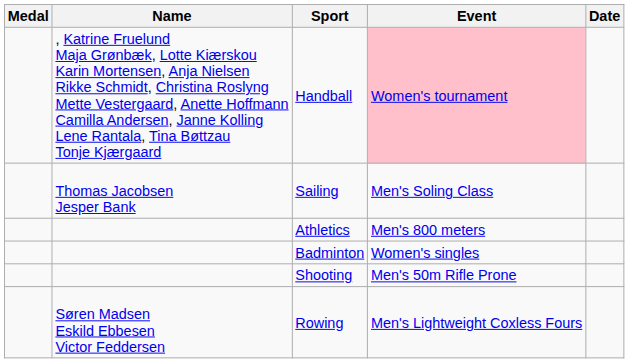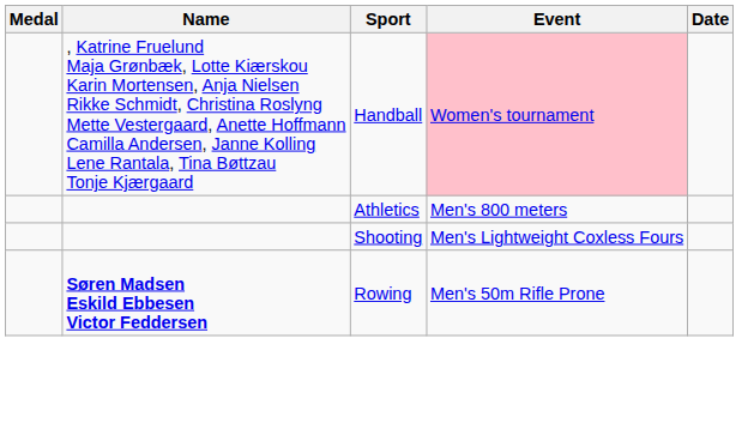 <table class="wikitable sortable" style="font-size:95%">
 <tr>
 <th>Medal</th>
 <th>Name</th>
 <th>Sport</th>
 <th>Event</th>
 <th>Date</th>
 </tr>
 <tr>
 <td></td>
 <td>, <a href='#'>Katrine Fruelund</a><br><a href='#'>Maja Grønbæk</a>, <a href='#'>Lotte Kiærskou</a><br><a href='#'>Karin Mortensen</a>, <a href='#'>Anja Nielsen</a><br><a href='#'>Rikke Schmidt</a>, <a href='#'>Christina Roslyng</a><br><a href='#'>Mette Vestergaard</a>, <a href='#'>Anette Hoffmann</a><br><a href='#'>Camilla Andersen</a>, <a href='#'>Janne Kolling</a><br><a href='#'>Lene Rantala</a>, <a href='#'>Tina Bøttzau</a><br><a href='#'>Tonje Kjærgaard</a></td>
 <td><a href='#'>Handball</a></td>
 <td style="background: pink;"><a href='#'>Women's tournament</a></td>
 <td></td>
 </tr>
 <tr>
 <td></td>
-<td><br><a href='#'>Thomas Jacobsen</a><br><a href='#'>Jesper Bank</a></td>
-<td><a href='#'>Sailing</a></td>
-<td><a href='#'>Men's Soling Class</a></td>
-<td></td>
-</tr>
-<tr>
-<td></td>
 <td></td>
 <td><a href='#'>Athletics</a></td>
 <td><a href='#'>Men's 800 meters</a></td>
 <td></td>
 </tr>
 <tr>
 <td></td>
 <td></td>
-<td><a href='#'>Badminton</a></td>
-<td><a href='#'>Women's singles</a></td>
+<td><a href='#'>Shooting</a></td>
+<td><a href='#'>Men's Lightweight Coxless Fours</a></td>
 <td></td>
 </tr>
 <tr>
 <td></td>
-<td></td>
-<td><a href='#'>Shooting</a></td>
+<td><strong><br><a href='#'>Søren Madsen</a><br><a href='#'>Eskild Ebbesen</a><br><a href='#'>Victor Feddersen</a></strong></td>
+<td><a href='#'>Rowing</a></td>
 <td><a href='#'>Men's 50m Rifle Prone</a></td>
 <td></td>
 </tr>
-<tr>
-<td></td>
-<td><br><a href='#'>Søren Madsen</a><br><a href='#'>Eskild Ebbesen</a><br><a href='#'>Victor Feddersen</a></td>
-<td><a href='#'>Rowing</a></td>
-<td><a href='#'>Men's Lightweight Coxless Fours</a></td>
-<td></td>
-</tr>
 </table>
